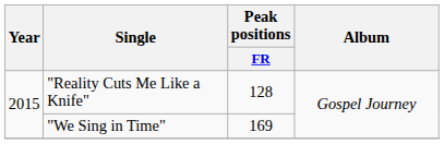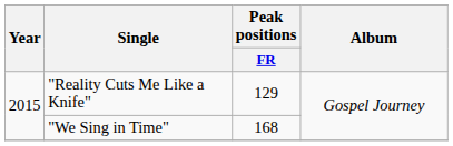 <table class="wikitable">
 <tr>
 <th align="center" rowspan="2" width="10">Year</th>
 <th align="center" rowspan="2" width="180">Single</th>
 <th align="center" colspan="1" width="20">Peak positions</th>
 <th align="center" rowspan="2" width="140">Album</th>
 </tr>
 <tr>
 <th scope="col" style="width:3em;font-size:90%;"><a href='#'>FR</a><br></th>
 </tr>
 <tr>
 <td style="text-align:center;" rowspan=2>2015</td>
 <td>"Reality Cuts Me Like a Knife"</td>
-<td style="text-align:center;">128</td>
+<td style="text-align:center;">129</td>
 <td style="text-align:center;" rowspan=2><em>Gospel Journey</em></td>
 </tr>
 <tr>
 <td>"We Sing in Time"</td>
-<td style="text-align:center;">169</td>
+<td style="text-align:center;">168</td>
 </tr>
 <tr>
 </tr>
 </table>
